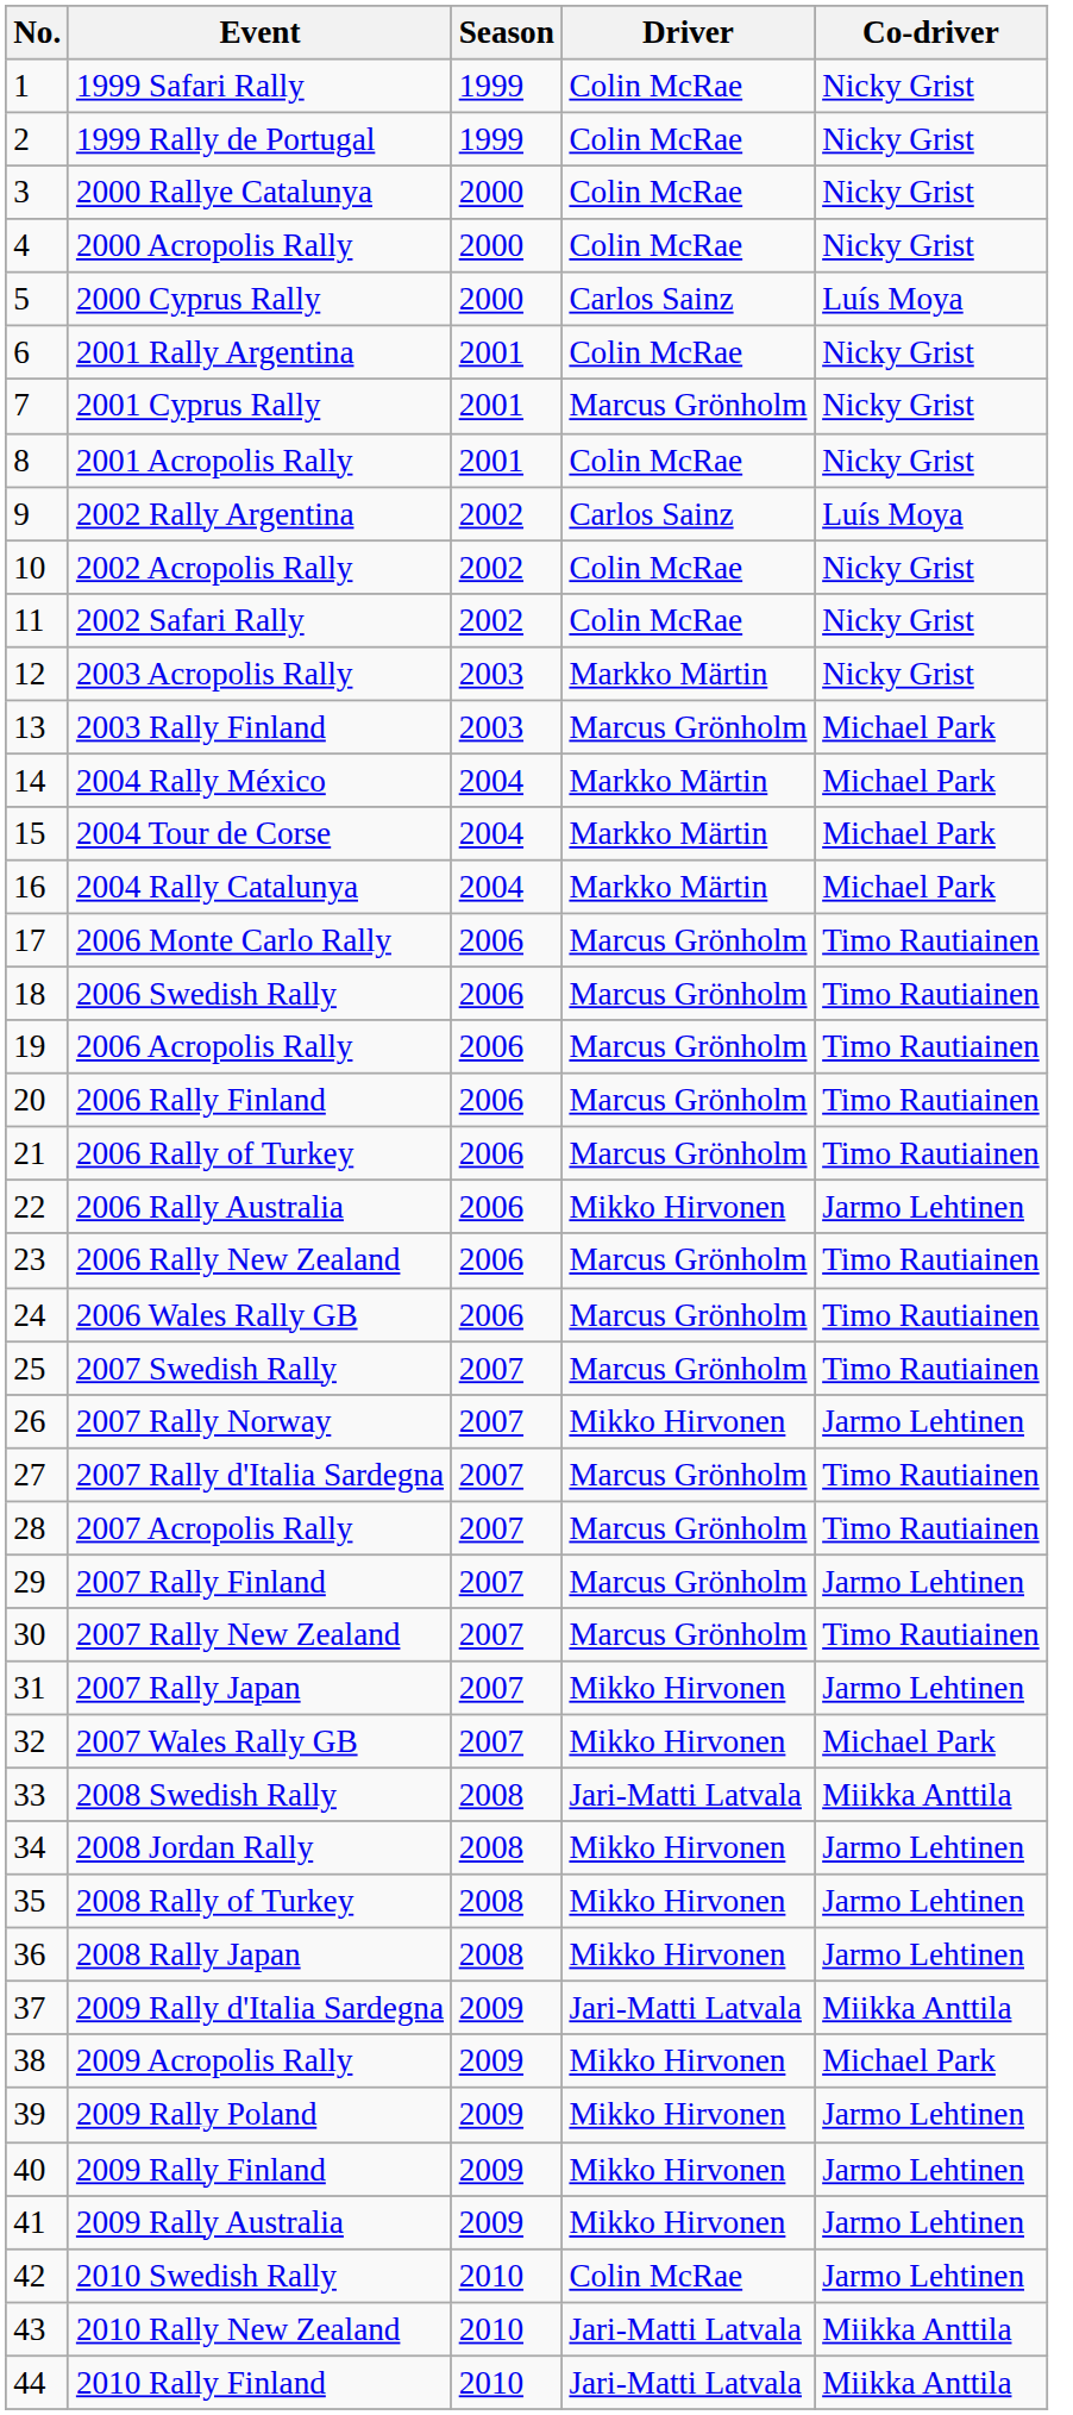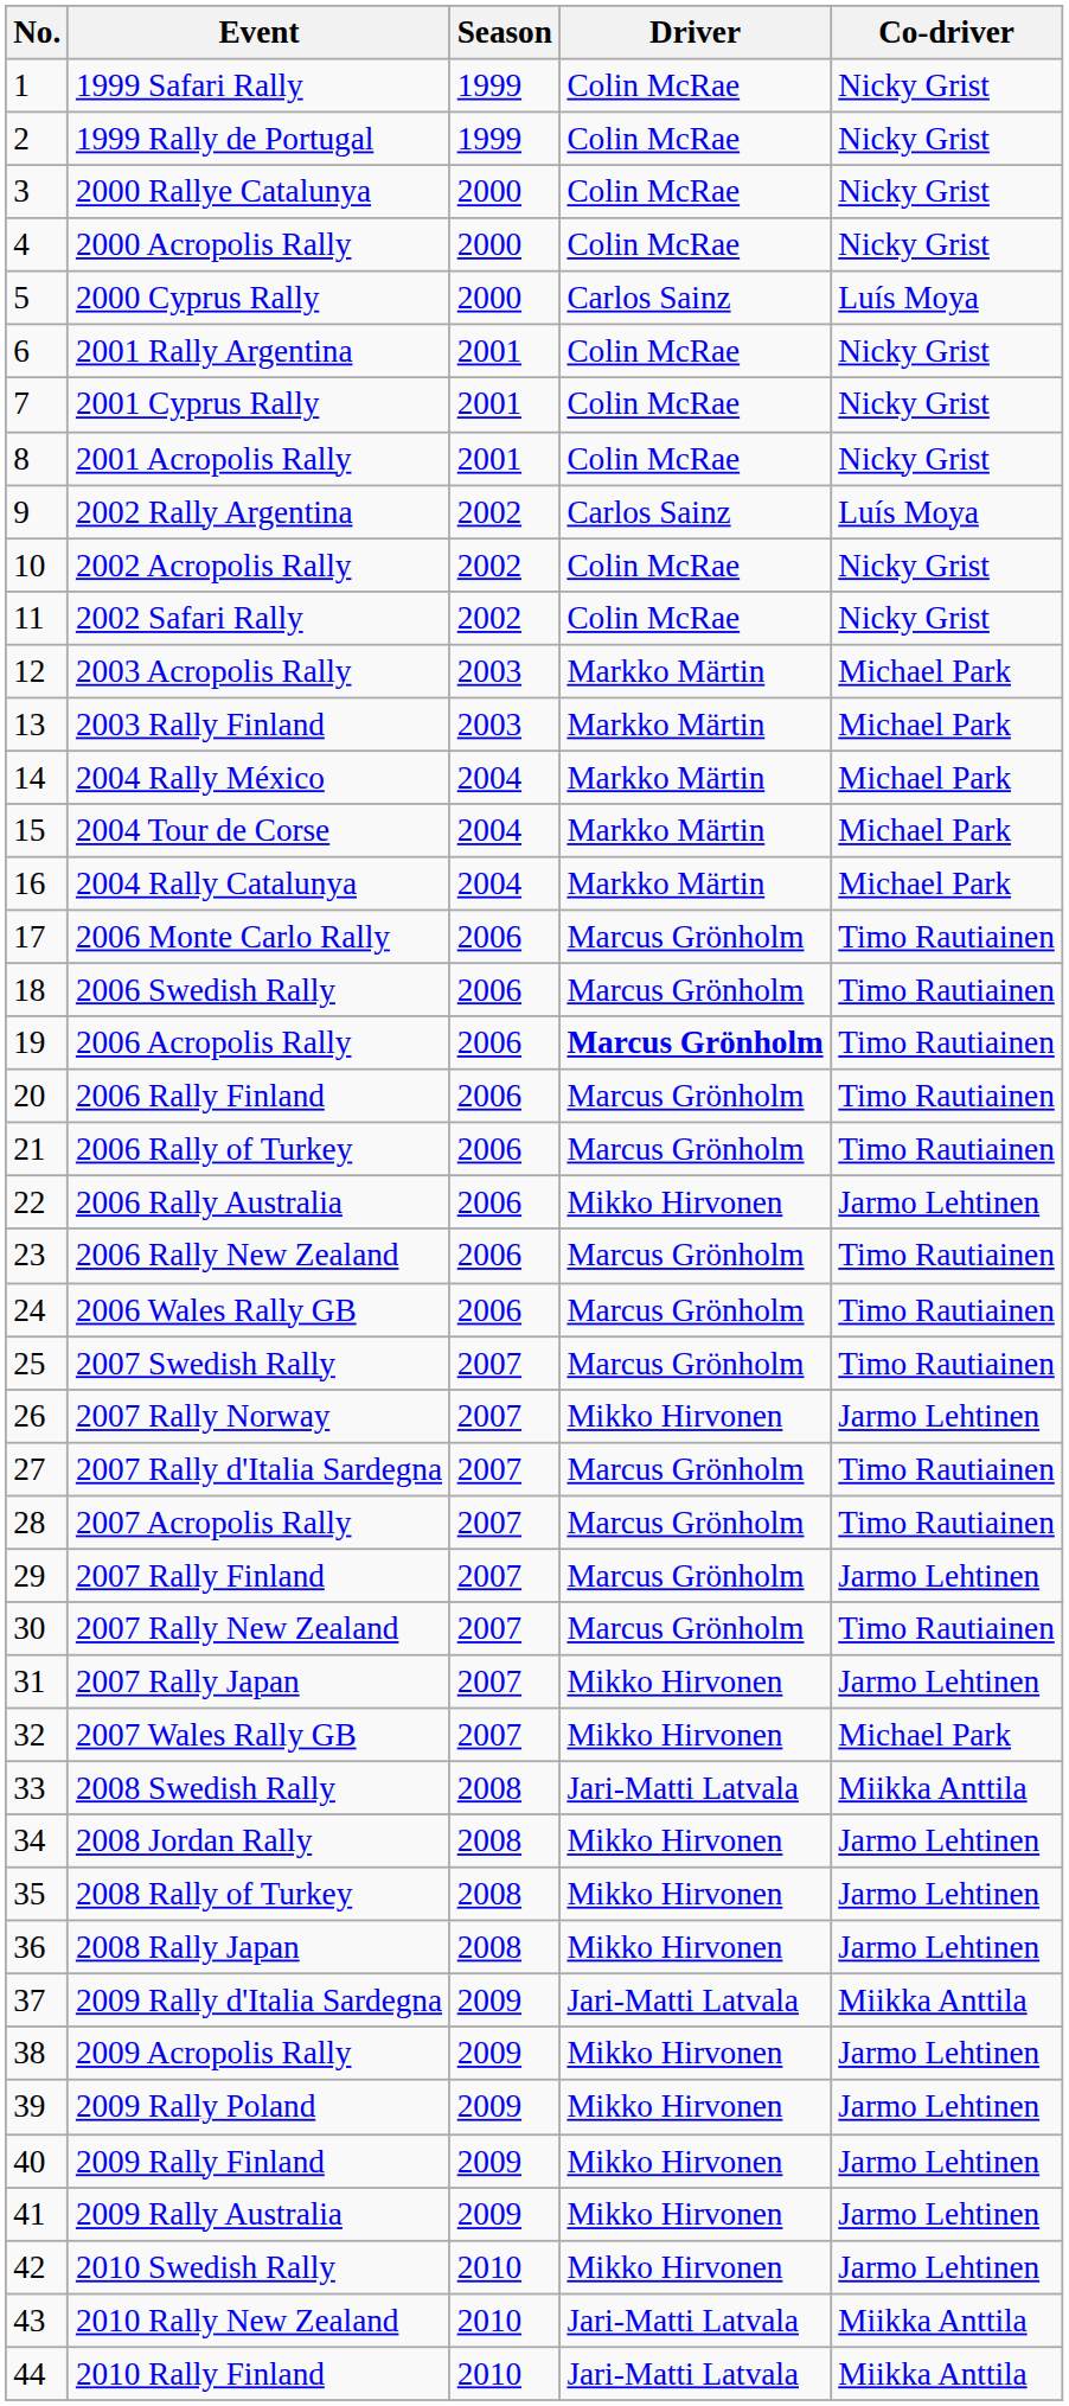 <table class="wikitable" style="font-size: 95%; ">
 <tr>
 <th>No.</th>
 <th>Event</th>
 <th>Season</th>
 <th>Driver</th>
 <th>Co-driver</th>
 </tr>
 <tr>
 <td>1</td>
 <td> <a href='#'>1999 Safari Rally</a></td>
 <td><a href='#'>1999</a></td>
 <td> <a href='#'>Colin McRae</a></td>
 <td> <a href='#'>Nicky Grist</a></td>
 </tr>
 <tr>
 <td>2</td>
 <td> <a href='#'>1999 Rally de Portugal</a></td>
 <td><a href='#'>1999</a></td>
 <td> <a href='#'>Colin McRae</a></td>
 <td> <a href='#'>Nicky Grist</a></td>
 </tr>
 <tr>
 <td>3</td>
 <td> <a href='#'>2000 Rallye Catalunya</a></td>
 <td><a href='#'>2000</a></td>
 <td> <a href='#'>Colin McRae</a></td>
 <td> <a href='#'>Nicky Grist</a></td>
 </tr>
 <tr>
 <td>4</td>
 <td> <a href='#'>2000 Acropolis Rally</a></td>
 <td><a href='#'>2000</a></td>
 <td> <a href='#'>Colin McRae</a></td>
 <td> <a href='#'>Nicky Grist</a></td>
 </tr>
 <tr>
 <td>5</td>
 <td> <a href='#'>2000 Cyprus Rally</a></td>
 <td><a href='#'>2000</a></td>
 <td> <a href='#'>Carlos Sainz</a></td>
 <td> <a href='#'>Luís Moya</a></td>
 </tr>
 <tr>
 <td>6</td>
 <td> <a href='#'>2001 Rally Argentina</a></td>
 <td><a href='#'>2001</a></td>
 <td> <a href='#'>Colin McRae</a></td>
 <td> <a href='#'>Nicky Grist</a></td>
 </tr>
 <tr>
 <td>7</td>
 <td> <a href='#'>2001 Cyprus Rally</a></td>
 <td><a href='#'>2001</a></td>
-<td> <a href='#'>Marcus Grönholm</a></td>
+<td> <a href='#'>Colin McRae</a></td>
 <td> <a href='#'>Nicky Grist</a></td>
 </tr>
 <tr>
 <td>8</td>
 <td> <a href='#'>2001 Acropolis Rally</a></td>
 <td><a href='#'>2001</a></td>
 <td> <a href='#'>Colin McRae</a></td>
 <td> <a href='#'>Nicky Grist</a></td>
 </tr>
 <tr>
 <td>9</td>
 <td> <a href='#'>2002 Rally Argentina</a></td>
 <td><a href='#'>2002</a></td>
 <td> <a href='#'>Carlos Sainz</a></td>
 <td> <a href='#'>Luís Moya</a></td>
 </tr>
 <tr>
 <td>10</td>
 <td> <a href='#'>2002 Acropolis Rally</a></td>
 <td><a href='#'>2002</a></td>
 <td> <a href='#'>Colin McRae</a></td>
 <td> <a href='#'>Nicky Grist</a></td>
 </tr>
 <tr>
 <td>11</td>
 <td> <a href='#'>2002 Safari Rally</a></td>
 <td><a href='#'>2002</a></td>
 <td> <a href='#'>Colin McRae</a></td>
 <td> <a href='#'>Nicky Grist</a></td>
 </tr>
 <tr>
 <td>12</td>
 <td> <a href='#'>2003 Acropolis Rally</a></td>
 <td><a href='#'>2003</a></td>
 <td> <a href='#'>Markko Märtin</a></td>
-<td> <a href='#'>Nicky Grist</a></td>
+<td> <a href='#'>Michael Park</a></td>
 </tr>
 <tr>
 <td>13</td>
 <td> <a href='#'>2003 Rally Finland</a></td>
 <td><a href='#'>2003</a></td>
-<td> <a href='#'>Marcus Grönholm</a></td>
+<td> <a href='#'>Markko Märtin</a></td>
 <td> <a href='#'>Michael Park</a></td>
 </tr>
 <tr>
 <td>14</td>
 <td> <a href='#'>2004 Rally México</a></td>
 <td><a href='#'>2004</a></td>
 <td> <a href='#'>Markko Märtin</a></td>
 <td> <a href='#'>Michael Park</a></td>
 </tr>
 <tr>
 <td>15</td>
 <td> <a href='#'>2004 Tour de Corse</a></td>
 <td><a href='#'>2004</a></td>
 <td> <a href='#'>Markko Märtin</a></td>
 <td> <a href='#'>Michael Park</a></td>
 </tr>
 <tr>
 <td>16</td>
 <td> <a href='#'>2004 Rally Catalunya</a></td>
 <td><a href='#'>2004</a></td>
 <td> <a href='#'>Markko Märtin</a></td>
 <td> <a href='#'>Michael Park</a></td>
 </tr>
 <tr>
 <td>17</td>
 <td> <a href='#'>2006 Monte Carlo Rally</a></td>
 <td><a href='#'>2006</a></td>
 <td> <a href='#'>Marcus Grönholm</a></td>
 <td> <a href='#'>Timo Rautiainen</a></td>
 </tr>
 <tr>
 <td>18</td>
 <td> <a href='#'>2006 Swedish Rally</a></td>
 <td><a href='#'>2006</a></td>
 <td> <a href='#'>Marcus Grönholm</a></td>
 <td> <a href='#'>Timo Rautiainen</a></td>
 </tr>
 <tr>
 <td>19</td>
 <td> <a href='#'>2006 Acropolis Rally</a></td>
 <td><a href='#'>2006</a></td>
-<td> <a href='#'>Marcus Grönholm</a></td>
+<td><strong> <a href='#'>Marcus Grönholm</a></strong></td>
 <td> <a href='#'>Timo Rautiainen</a></td>
 </tr>
 <tr>
 <td>20</td>
 <td> <a href='#'>2006 Rally Finland</a></td>
 <td><a href='#'>2006</a></td>
 <td> <a href='#'>Marcus Grönholm</a></td>
 <td> <a href='#'>Timo Rautiainen</a></td>
 </tr>
 <tr>
 <td>21</td>
 <td> <a href='#'>2006 Rally of Turkey</a></td>
 <td><a href='#'>2006</a></td>
 <td> <a href='#'>Marcus Grönholm</a></td>
 <td> <a href='#'>Timo Rautiainen</a></td>
 </tr>
 <tr>
 <td>22</td>
 <td> <a href='#'>2006 Rally Australia</a></td>
 <td><a href='#'>2006</a></td>
 <td> <a href='#'>Mikko Hirvonen</a></td>
 <td> <a href='#'>Jarmo Lehtinen</a></td>
 </tr>
 <tr>
 <td>23</td>
 <td> <a href='#'>2006 Rally New Zealand</a></td>
 <td><a href='#'>2006</a></td>
 <td> <a href='#'>Marcus Grönholm</a></td>
 <td> <a href='#'>Timo Rautiainen</a></td>
 </tr>
 <tr>
 <td>24</td>
 <td> <a href='#'>2006 Wales Rally GB</a></td>
 <td><a href='#'>2006</a></td>
 <td> <a href='#'>Marcus Grönholm</a></td>
 <td> <a href='#'>Timo Rautiainen</a></td>
 </tr>
 <tr>
 <td>25</td>
 <td> <a href='#'>2007 Swedish Rally</a></td>
 <td><a href='#'>2007</a></td>
 <td> <a href='#'>Marcus Grönholm</a></td>
 <td> <a href='#'>Timo Rautiainen</a></td>
 </tr>
 <tr>
 <td>26</td>
 <td> <a href='#'>2007 Rally Norway</a></td>
 <td><a href='#'>2007</a></td>
 <td> <a href='#'>Mikko Hirvonen</a></td>
 <td> <a href='#'>Jarmo Lehtinen</a></td>
 </tr>
 <tr>
 <td>27</td>
 <td> <a href='#'>2007 Rally d'Italia Sardegna</a></td>
 <td><a href='#'>2007</a></td>
 <td> <a href='#'>Marcus Grönholm</a></td>
 <td> <a href='#'>Timo Rautiainen</a></td>
 </tr>
 <tr>
 <td>28</td>
 <td> <a href='#'>2007 Acropolis Rally</a></td>
 <td><a href='#'>2007</a></td>
 <td> <a href='#'>Marcus Grönholm</a></td>
 <td> <a href='#'>Timo Rautiainen</a></td>
 </tr>
 <tr>
 <td>29</td>
 <td> <a href='#'>2007 Rally Finland</a></td>
 <td><a href='#'>2007</a></td>
 <td> <a href='#'>Marcus Grönholm</a></td>
 <td> <a href='#'>Jarmo Lehtinen</a></td>
 </tr>
 <tr>
 <td>30</td>
 <td> <a href='#'>2007 Rally New Zealand</a></td>
 <td><a href='#'>2007</a></td>
 <td> <a href='#'>Marcus Grönholm</a></td>
 <td> <a href='#'>Timo Rautiainen</a></td>
 </tr>
 <tr>
 <td>31</td>
 <td> <a href='#'>2007 Rally Japan</a></td>
 <td><a href='#'>2007</a></td>
 <td> <a href='#'>Mikko Hirvonen</a></td>
 <td> <a href='#'>Jarmo Lehtinen</a></td>
 </tr>
 <tr>
 <td>32</td>
 <td> <a href='#'>2007 Wales Rally GB</a></td>
 <td><a href='#'>2007</a></td>
 <td> <a href='#'>Mikko Hirvonen</a></td>
 <td> <a href='#'>Michael Park</a></td>
 </tr>
 <tr>
 <td>33</td>
 <td> <a href='#'>2008 Swedish Rally</a></td>
 <td><a href='#'>2008</a></td>
 <td> <a href='#'>Jari-Matti Latvala</a></td>
 <td> <a href='#'>Miikka Anttila</a></td>
 </tr>
 <tr>
 <td>34</td>
 <td> <a href='#'>2008 Jordan Rally</a></td>
 <td><a href='#'>2008</a></td>
 <td> <a href='#'>Mikko Hirvonen</a></td>
 <td> <a href='#'>Jarmo Lehtinen</a></td>
 </tr>
 <tr>
 <td>35</td>
 <td> <a href='#'>2008 Rally of Turkey</a></td>
 <td><a href='#'>2008</a></td>
 <td> <a href='#'>Mikko Hirvonen</a></td>
 <td> <a href='#'>Jarmo Lehtinen</a></td>
 </tr>
 <tr>
 <td>36</td>
 <td> <a href='#'>2008 Rally Japan</a></td>
 <td><a href='#'>2008</a></td>
 <td> <a href='#'>Mikko Hirvonen</a></td>
 <td> <a href='#'>Jarmo Lehtinen</a></td>
 </tr>
 <tr>
 <td>37</td>
 <td> <a href='#'>2009 Rally d'Italia Sardegna</a></td>
 <td><a href='#'>2009</a></td>
 <td> <a href='#'>Jari-Matti Latvala</a></td>
 <td> <a href='#'>Miikka Anttila</a></td>
 </tr>
 <tr>
 <td>38</td>
 <td> <a href='#'>2009 Acropolis Rally</a></td>
 <td><a href='#'>2009</a></td>
 <td> <a href='#'>Mikko Hirvonen</a></td>
-<td> <a href='#'>Michael Park</a></td>
+<td> <a href='#'>Jarmo Lehtinen</a></td>
 </tr>
 <tr>
 <td>39</td>
 <td> <a href='#'>2009 Rally Poland</a></td>
 <td><a href='#'>2009</a></td>
 <td> <a href='#'>Mikko Hirvonen</a></td>
 <td> <a href='#'>Jarmo Lehtinen</a></td>
 </tr>
 <tr>
 <td>40</td>
 <td> <a href='#'>2009 Rally Finland</a></td>
 <td><a href='#'>2009</a></td>
 <td> <a href='#'>Mikko Hirvonen</a></td>
 <td> <a href='#'>Jarmo Lehtinen</a></td>
 </tr>
 <tr>
 <td>41</td>
 <td> <a href='#'>2009 Rally Australia</a></td>
 <td><a href='#'>2009</a></td>
 <td> <a href='#'>Mikko Hirvonen</a></td>
 <td> <a href='#'>Jarmo Lehtinen</a></td>
 </tr>
 <tr>
 <td>42</td>
 <td> <a href='#'>2010 Swedish Rally</a></td>
 <td><a href='#'>2010</a></td>
-<td> <a href='#'>Colin McRae</a></td>
+<td> <a href='#'>Mikko Hirvonen</a></td>
 <td> <a href='#'>Jarmo Lehtinen</a></td>
 </tr>
 <tr>
 <td>43</td>
 <td> <a href='#'>2010 Rally New Zealand</a></td>
 <td><a href='#'>2010</a></td>
 <td> <a href='#'>Jari-Matti Latvala</a></td>
 <td> <a href='#'>Miikka Anttila</a></td>
 </tr>
 <tr>
 <td>44</td>
 <td> <a href='#'>2010 Rally Finland</a></td>
 <td><a href='#'>2010</a></td>
 <td> <a href='#'>Jari-Matti Latvala</a></td>
 <td> <a href='#'>Miikka Anttila</a></td>
 </tr>
 </table>
